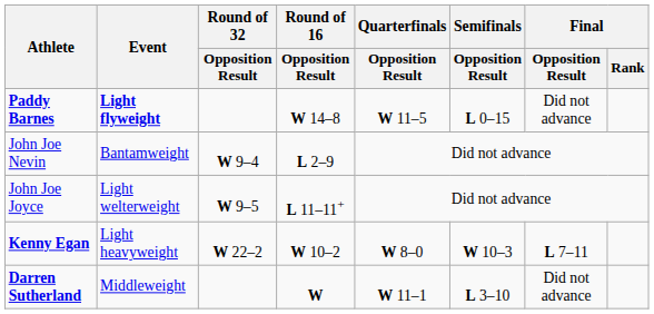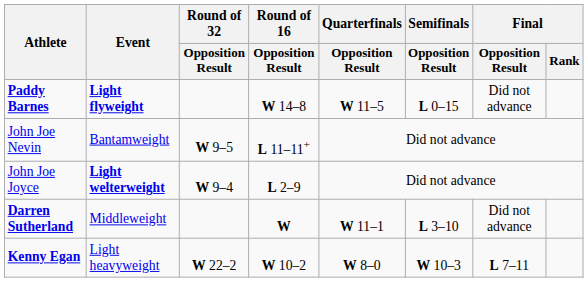 <table class="wikitable" style="font-size:90%">
 <tr>
 <th rowspan="2">Athlete</th>
 <th rowspan="2">Event</th>
 <th>Round of 32</th>
 <th>Round of 16</th>
 <th>Quarterfinals</th>
 <th>Semifinals</th>
 <th colspan=2>Final</th>
 </tr>
 <tr style="font-size:95%">
 <th>Opposition<br>Result</th>
 <th>Opposition<br>Result</th>
 <th>Opposition<br>Result</th>
 <th>Opposition<br>Result</th>
 <th>Opposition<br>Result</th>
 <th>Rank</th>
 </tr>
 <tr align=center>
 <td align=left><strong><a href='#'>Paddy Barnes</a></strong></td>
 <td align=left><strong><a href='#'>Light flyweight</a></strong></td>
 <td></td>
 <td><br><strong>W</strong> 14–8</td>
 <td><br><strong>W</strong> 11–5</td>
 <td><br><strong>L</strong> 0–15</td>
 <td>Did not advance</td>
 <td></td>
 </tr>
 <tr align=center>
 <td align=left><a href='#'>John Joe Nevin</a></td>
 <td align=left><a href='#'>Bantamweight</a></td>
+<td><br><strong>W</strong> 9–5</td>
+<td><br><strong>L</strong> 11–11<sup>+</sup></td>
+<td colspan=4>Did not advance</td>
+</tr>
+<tr align=center>
+<td align=left><a href='#'>John Joe Joyce</a></td>
+<td align=left><strong><a href='#'>Light welterweight</a></strong></td>
 <td><br><strong>W</strong> 9–4</td>
 <td><br><strong>L</strong> 2–9</td>
 <td colspan=4>Did not advance</td>
 </tr>
 <tr align=center>
-<td align=left><a href='#'>John Joe Joyce</a></td>
-<td align=left><a href='#'>Light welterweight</a></td>
-<td><br><strong>W</strong> 9–5</td>
-<td><br><strong>L</strong> 11–11<sup>+</sup></td>
-<td colspan=4>Did not advance</td>
+<td align=left><strong><a href='#'>Darren Sutherland</a></strong></td>
+<td align=left><a href='#'>Middleweight</a></td>
+<td></td>
+<td><br><strong>W</strong> </td>
+<td><br><strong>W</strong> 11–1</td>
+<td><br><strong>L</strong> 3–10</td>
+<td>Did not advance</td>
+<td></td>
 </tr>
 <tr align=center>
 <td align=left><strong><a href='#'>Kenny Egan</a></strong></td>
 <td align=left><a href='#'>Light heavyweight</a></td>
 <td><br><strong>W</strong> 22–2</td>
 <td><br><strong>W</strong> 10–2</td>
 <td><br><strong>W</strong> 8–0</td>
 <td><br><strong>W</strong> 10–3</td>
 <td><br><strong>L</strong> 7–11</td>
 <td></td>
 </tr>
-<tr align=center>
-<td align=left><strong><a href='#'>Darren Sutherland</a></strong></td>
-<td align=left><a href='#'>Middleweight</a></td>
-<td></td>
-<td><br><strong>W</strong> </td>
-<td><br><strong>W</strong> 11–1</td>
-<td><br><strong>L</strong> 3–10</td>
-<td>Did not advance</td>
-<td></td>
-</tr>
 </table>
